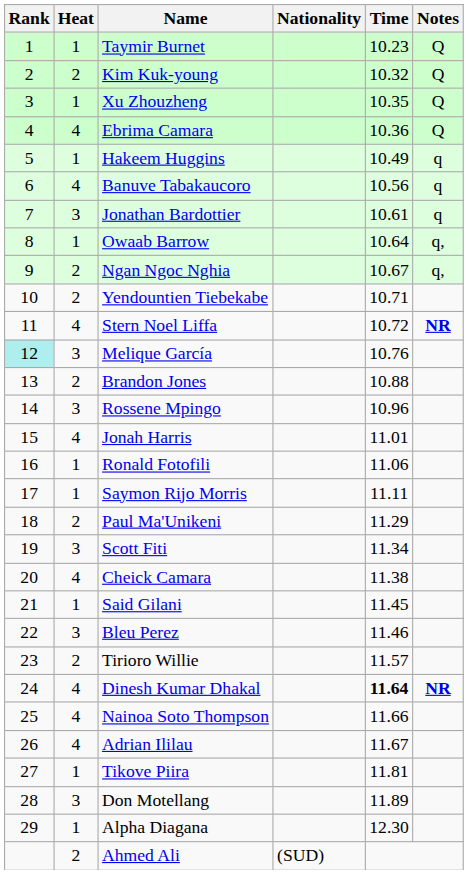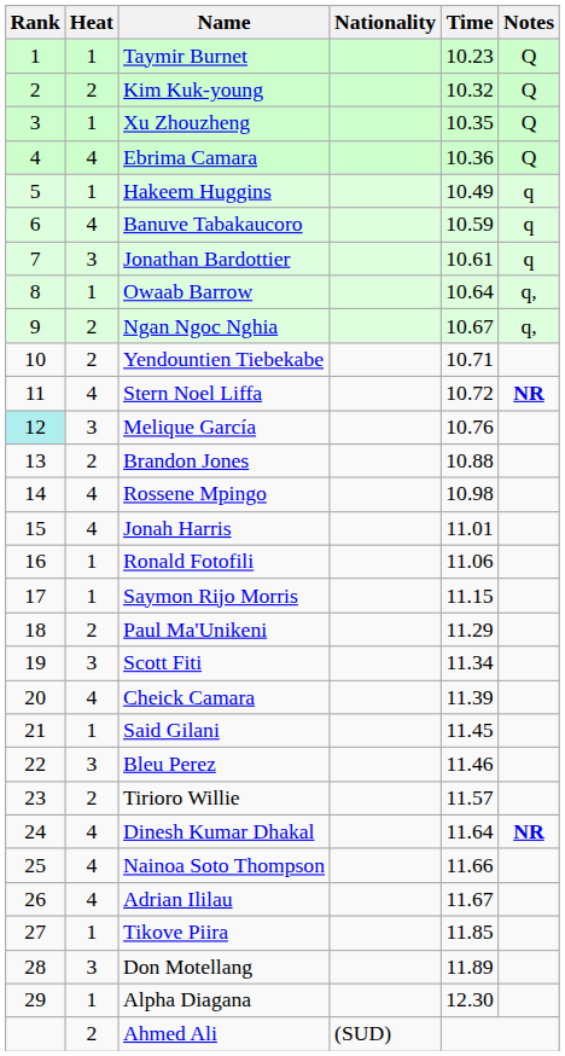 <table class="wikitable sortable" style="text-align:center">
 <tr>
 <th>Rank</th>
 <th>Heat</th>
 <th>Name</th>
 <th>Nationality</th>
 <th>Time</th>
 <th>Notes</th>
 </tr>
 <tr bgcolor=ccffcc>
 <td>1</td>
 <td>1</td>
 <td align=left><a href='#'>Taymir Burnet</a></td>
 <td align=left></td>
 <td>10.23</td>
 <td>Q</td>
 </tr>
 <tr bgcolor=ccffcc>
 <td>2</td>
 <td>2</td>
 <td align=left><a href='#'>Kim Kuk-young</a></td>
 <td align=left></td>
 <td>10.32</td>
 <td>Q</td>
 </tr>
 <tr bgcolor=ccffcc>
 <td>3</td>
 <td>1</td>
 <td align=left><a href='#'>Xu Zhouzheng</a></td>
 <td align=left></td>
 <td>10.35</td>
 <td>Q</td>
 </tr>
 <tr bgcolor=ccffcc>
 <td>4</td>
 <td>4</td>
 <td align=left><a href='#'>Ebrima Camara</a></td>
 <td align=left></td>
 <td>10.36</td>
 <td>Q</td>
 </tr>
 <tr bgcolor=ddffdd>
 <td>5</td>
 <td>1</td>
 <td align=left><a href='#'>Hakeem Huggins</a></td>
 <td align=left></td>
 <td>10.49</td>
 <td>q</td>
 </tr>
 <tr bgcolor=ddffdd>
 <td>6</td>
 <td>4</td>
 <td align=left><a href='#'>Banuve Tabakaucoro</a></td>
 <td align=left></td>
-<td>10.56</td>
+<td>10.59</td>
 <td>q</td>
 </tr>
 <tr bgcolor=ddffdd>
 <td>7</td>
 <td>3</td>
 <td align=left><a href='#'>Jonathan Bardottier</a></td>
 <td align=left></td>
 <td>10.61</td>
 <td>q</td>
 </tr>
 <tr bgcolor=ddffdd>
 <td>8</td>
 <td>1</td>
 <td align=left><a href='#'>Owaab Barrow</a></td>
 <td align=left></td>
 <td>10.64</td>
 <td>q, </td>
 </tr>
 <tr bgcolor=ddffdd>
 <td>9</td>
 <td>2</td>
 <td align=left><a href='#'>Ngan Ngoc Nghia</a></td>
 <td align=left></td>
 <td>10.67</td>
 <td>q, </td>
 </tr>
 <tr>
 <td>10</td>
 <td>2</td>
 <td align=left><a href='#'>Yendountien Tiebekabe</a></td>
 <td align=left></td>
 <td>10.71</td>
 <td></td>
 </tr>
 <tr>
 <td>11</td>
 <td>4</td>
 <td align=left><a href='#'>Stern Noel Liffa</a></td>
 <td align=left></td>
 <td>10.72</td>
 <td><strong><a href='#'>NR</a></strong></td>
 </tr>
 <tr>
 <td style="background: paleturquoise;">12</td>
 <td>3</td>
 <td align=left><a href='#'>Melique García</a></td>
 <td align=left></td>
 <td>10.76</td>
 <td></td>
 </tr>
 <tr>
 <td>13</td>
 <td>2</td>
 <td align=left><a href='#'>Brandon Jones</a></td>
 <td align=left></td>
 <td>10.88</td>
 <td></td>
 </tr>
 <tr>
 <td>14</td>
-<td>3</td>
+<td>4</td>
 <td align=left><a href='#'>Rossene Mpingo</a></td>
 <td align=left></td>
-<td>10.96</td>
+<td>10.98</td>
 <td></td>
 </tr>
 <tr>
 <td>15</td>
 <td>4</td>
 <td align=left><a href='#'>Jonah Harris</a></td>
 <td align=left></td>
 <td>11.01</td>
 <td></td>
 </tr>
 <tr>
 <td>16</td>
 <td>1</td>
 <td align=left><a href='#'>Ronald Fotofili</a></td>
 <td align=left></td>
 <td>11.06</td>
 <td></td>
 </tr>
 <tr>
 <td>17</td>
 <td>1</td>
 <td align=left><a href='#'>Saymon Rijo Morris</a></td>
 <td align=left></td>
-<td>11.11</td>
+<td>11.15</td>
 <td></td>
 </tr>
 <tr>
 <td>18</td>
 <td>2</td>
 <td align=left><a href='#'>Paul Ma'Unikeni</a></td>
 <td align=left></td>
 <td>11.29</td>
 <td></td>
 </tr>
 <tr>
 <td>19</td>
 <td>3</td>
 <td align=left><a href='#'>Scott Fiti</a></td>
 <td align=left></td>
 <td>11.34</td>
 <td></td>
 </tr>
 <tr>
 <td>20</td>
 <td>4</td>
 <td align=left><a href='#'>Cheick Camara</a></td>
 <td align=left></td>
-<td>11.38</td>
+<td>11.39</td>
 <td></td>
 </tr>
 <tr>
 <td>21</td>
 <td>1</td>
 <td align=left><a href='#'>Said Gilani</a></td>
 <td align=left></td>
 <td>11.45</td>
 <td></td>
 </tr>
 <tr>
 <td>22</td>
 <td>3</td>
 <td align=left><a href='#'>Bleu Perez</a></td>
 <td align=left></td>
 <td>11.46</td>
 <td></td>
 </tr>
 <tr>
 <td>23</td>
 <td>2</td>
 <td align=left>Tirioro Willie</td>
 <td align=left></td>
 <td>11.57</td>
 <td></td>
 </tr>
 <tr>
 <td>24</td>
 <td>4</td>
 <td align=left><a href='#'>Dinesh Kumar Dhakal</a></td>
 <td align=left></td>
-<td><strong>11.64</strong></td>
+<td>11.64</td>
 <td><strong><a href='#'>NR</a></strong></td>
 </tr>
 <tr>
 <td>25</td>
 <td>4</td>
 <td align=left><a href='#'>Nainoa Soto Thompson</a></td>
 <td align=left></td>
 <td>11.66</td>
 <td></td>
 </tr>
 <tr>
 <td>26</td>
 <td>4</td>
 <td align=left><a href='#'>Adrian Ililau</a></td>
 <td align=left></td>
 <td>11.67</td>
 <td></td>
 </tr>
 <tr>
 <td>27</td>
 <td>1</td>
 <td align=left><a href='#'>Tikove Piira</a></td>
 <td align=left></td>
-<td>11.81</td>
+<td>11.85</td>
 <td></td>
 </tr>
 <tr>
 <td>28</td>
 <td>3</td>
 <td align=left>Don Motellang</td>
 <td align=left></td>
 <td>11.89</td>
 <td></td>
 </tr>
 <tr>
 <td>29</td>
 <td>1</td>
 <td align=left>Alpha Diagana</td>
 <td align=left></td>
 <td>12.30</td>
 <td></td>
 </tr>
 <tr>
 <td></td>
 <td>2</td>
 <td align=left><a href='#'>Ahmed Ali</a></td>
 <td align=left> (SUD)</td>
 <td colspan=2></td>
 </tr>
 </table>
